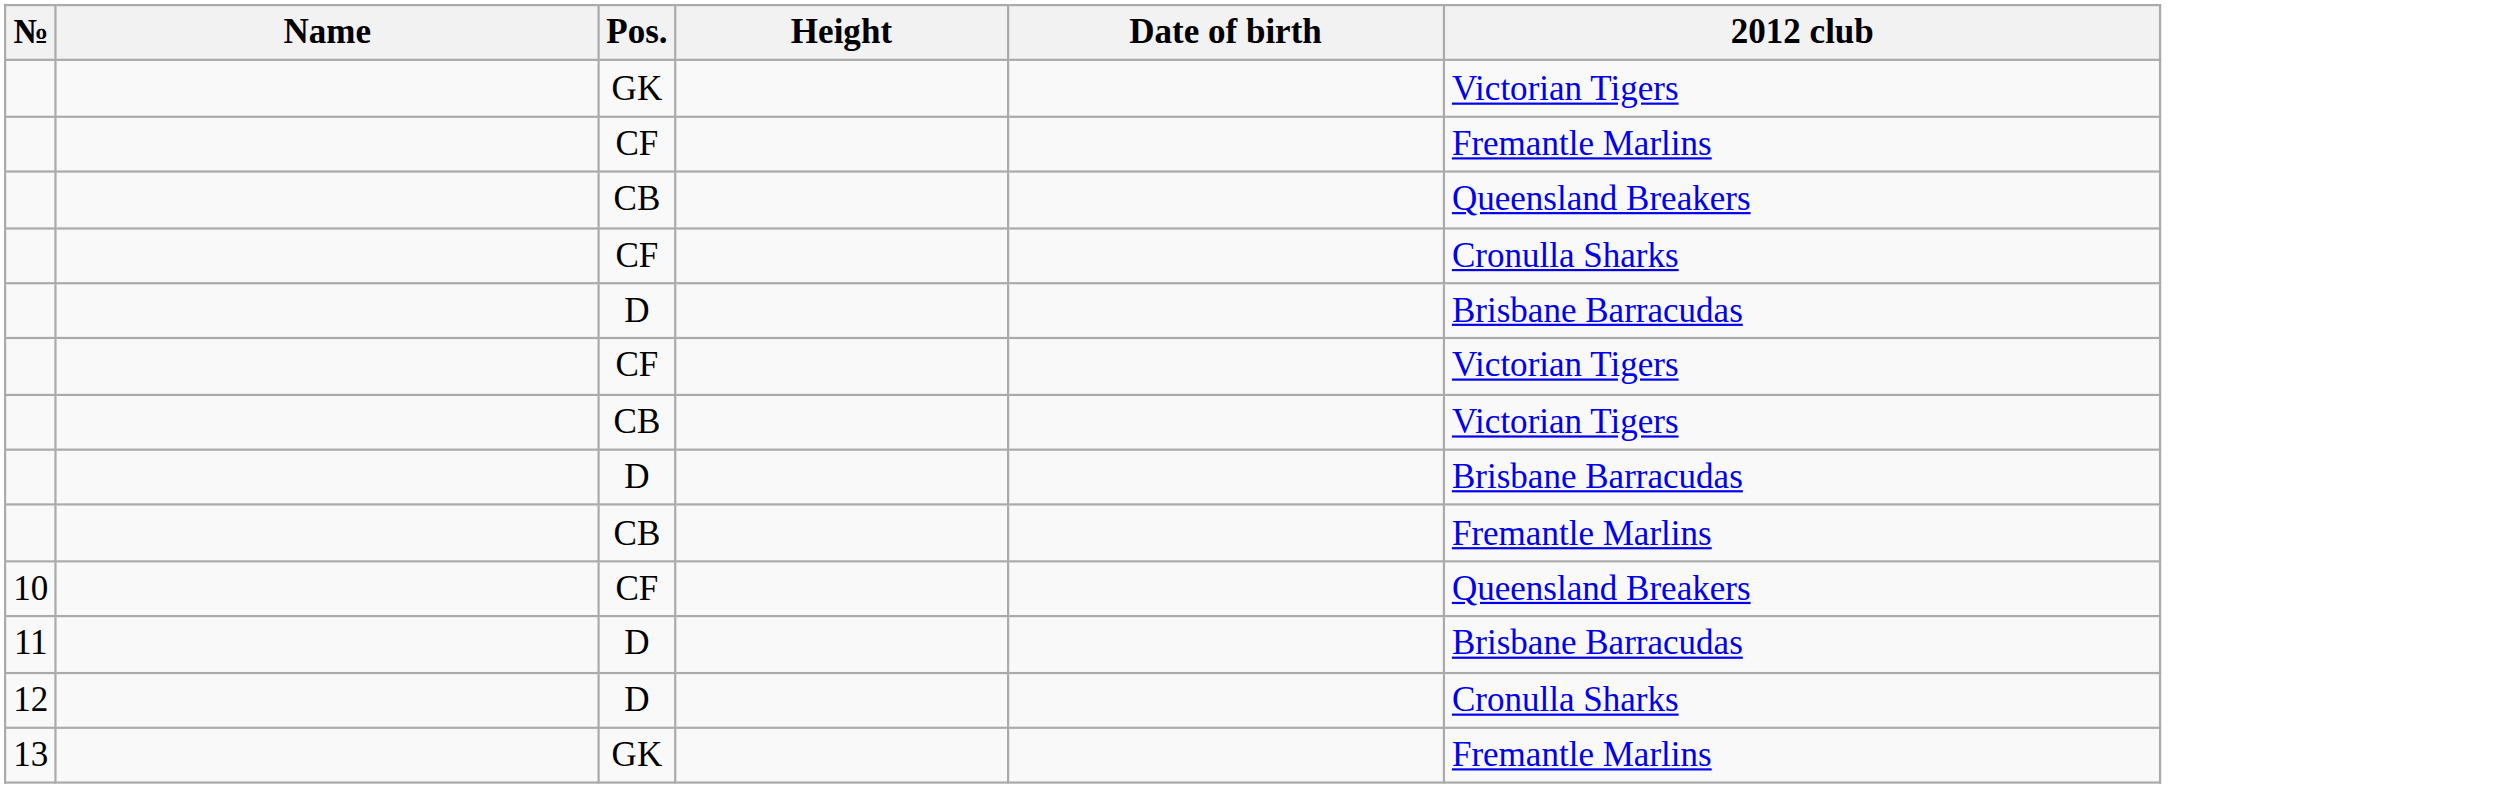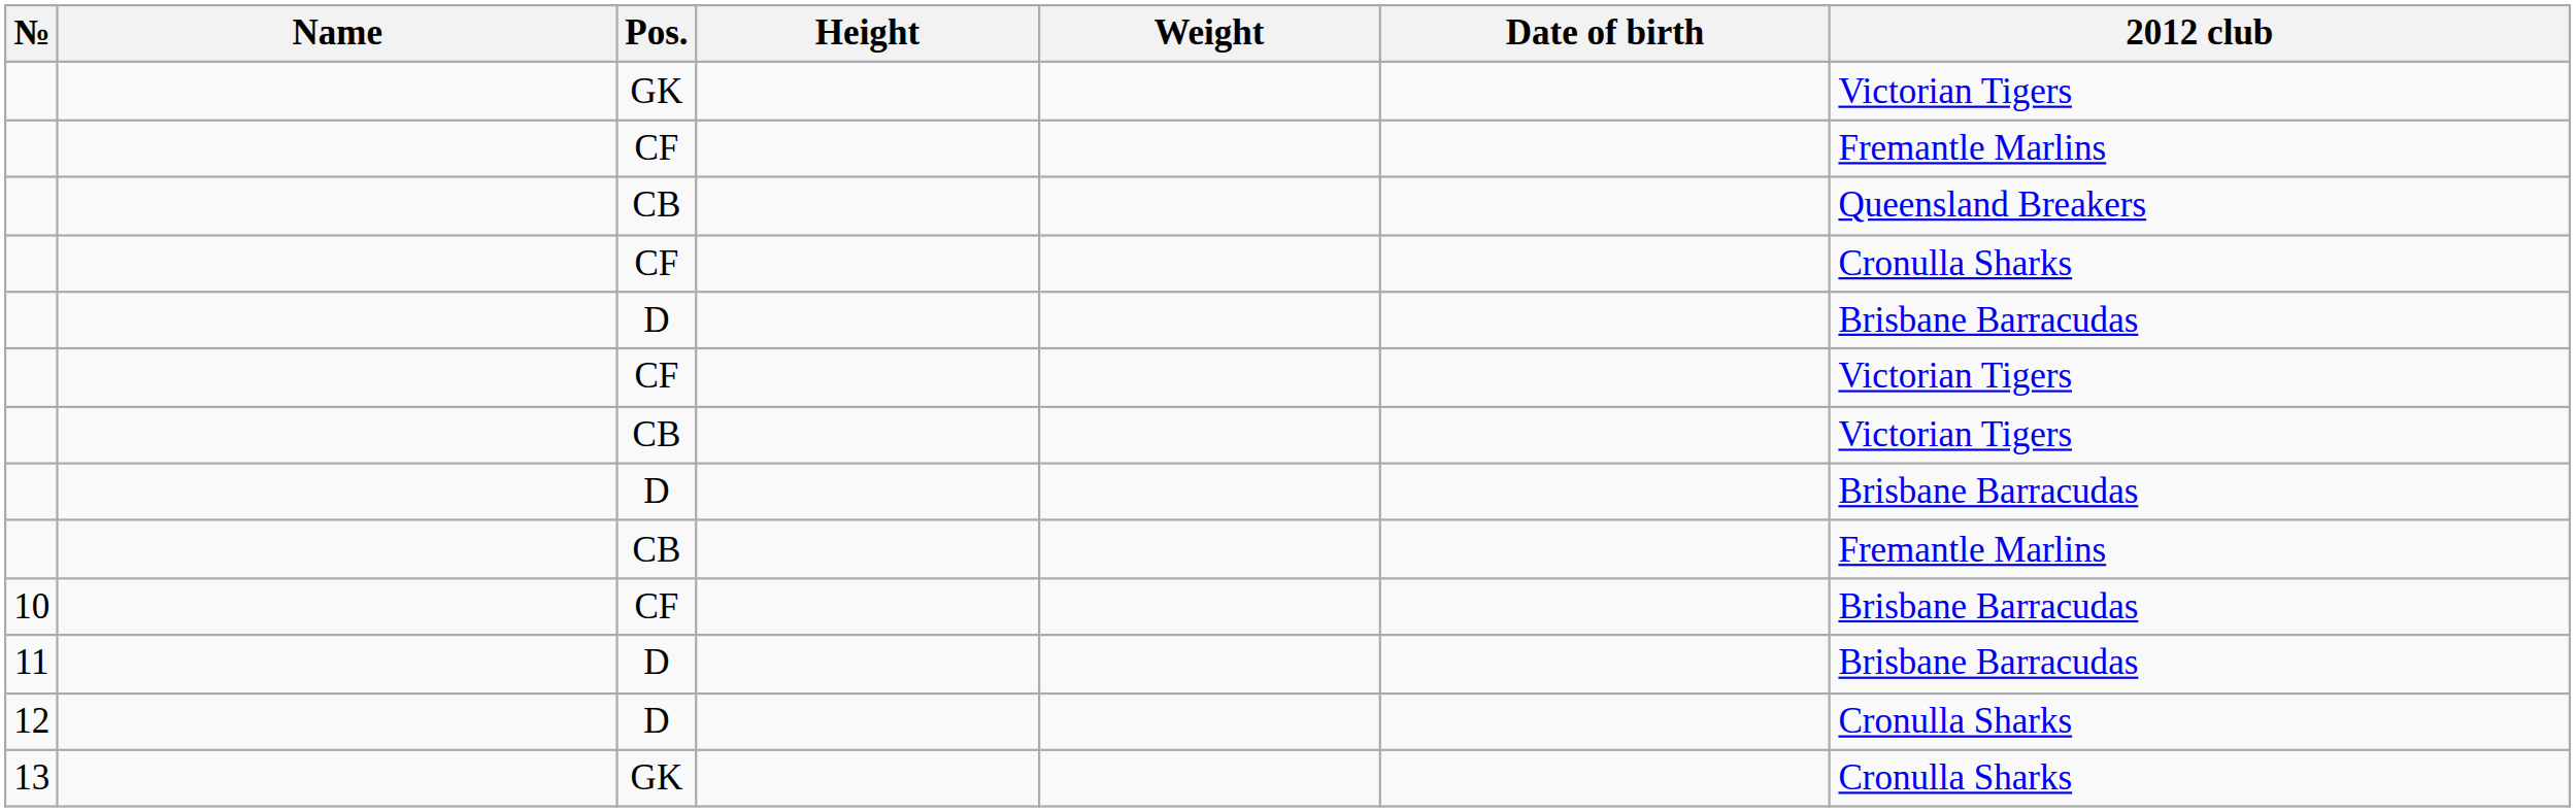 <table class="wikitable sortable" style="font-size:100%; text-align:center;">
 <tr>
 <th>№</th>
 <th style="width:15em">Name</th>
 <th>Pos.</th>
 <th style="width:9em">Height</th>
+<th style="width:9em">Weight</th>
 <th style="width:12em">Date of birth</th>
 <th style="width:20em">2012 club</th>
 </tr>
 <tr>
 <td></td>
 <td style="text-align:left;"></td>
 <td>GK</td>
+<td></td>
 <td></td>
 <td style="text-align:right;"></td>
 <td style="text-align:left;"> <a href='#'>Victorian Tigers</a></td>
 </tr>
 <tr>
 <td></td>
 <td style="text-align:left;"></td>
 <td>CF</td>
 <td></td>
+<td></td>
 <td style="text-align:right;"></td>
 <td style="text-align:left;"> <a href='#'>Fremantle Marlins</a></td>
 </tr>
 <tr>
 <td></td>
 <td style="text-align:left;"></td>
 <td>CB</td>
+<td></td>
 <td></td>
 <td style="text-align:right;"></td>
 <td style="text-align:left;"> <a href='#'>Queensland Breakers</a></td>
 </tr>
 <tr>
 <td></td>
 <td style="text-align:left;"></td>
 <td>CF</td>
 <td></td>
+<td></td>
 <td style="text-align:right;"></td>
 <td style="text-align:left;"> <a href='#'>Cronulla Sharks</a></td>
 </tr>
 <tr>
 <td></td>
 <td style="text-align:left;"></td>
 <td>D</td>
+<td></td>
 <td></td>
 <td style="text-align:right;"></td>
 <td style="text-align:left;"> <a href='#'>Brisbane Barracudas</a></td>
 </tr>
 <tr>
 <td></td>
 <td style="text-align:left;"></td>
 <td>CF</td>
 <td></td>
+<td></td>
 <td style="text-align:right;"></td>
 <td style="text-align:left;"> <a href='#'>Victorian Tigers</a></td>
 </tr>
 <tr>
 <td></td>
 <td style="text-align:left;"></td>
 <td>CB</td>
+<td></td>
 <td></td>
 <td style="text-align:right;"></td>
 <td style="text-align:left;"> <a href='#'>Victorian Tigers</a></td>
 </tr>
 <tr>
 <td></td>
 <td style="text-align:left;"></td>
 <td>D</td>
 <td></td>
+<td></td>
 <td style="text-align:right;"></td>
 <td style="text-align:left;"> <a href='#'>Brisbane Barracudas</a></td>
 </tr>
 <tr>
 <td></td>
 <td style="text-align:left;"></td>
 <td>CB</td>
+<td></td>
 <td></td>
 <td style="text-align:right;"></td>
 <td style="text-align:left;"> <a href='#'>Fremantle Marlins</a></td>
 </tr>
 <tr>
 <td>10</td>
 <td style="text-align:left;"></td>
 <td>CF</td>
 <td></td>
+<td></td>
 <td style="text-align:right;"></td>
-<td style="text-align:left;"> <a href='#'>Queensland Breakers</a></td>
+<td style="text-align:left;"> <a href='#'>Brisbane Barracudas</a></td>
 </tr>
 <tr>
 <td>11</td>
 <td style="text-align:left;"></td>
 <td>D</td>
+<td></td>
 <td></td>
 <td style="text-align:right;"></td>
 <td style="text-align:left;"> <a href='#'>Brisbane Barracudas</a></td>
 </tr>
 <tr>
 <td>12</td>
 <td style="text-align:left;"></td>
 <td>D</td>
 <td></td>
+<td></td>
 <td style="text-align:right;"></td>
 <td style="text-align:left;"> <a href='#'>Cronulla Sharks</a></td>
 </tr>
 <tr>
 <td>13</td>
 <td style="text-align:left;"></td>
 <td>GK</td>
 <td></td>
+<td></td>
 <td style="text-align:right;"></td>
-<td style="text-align:left;"> <a href='#'>Fremantle Marlins</a></td>
+<td style="text-align:left;"> <a href='#'>Cronulla Sharks</a></td>
 </tr>
 </table>
